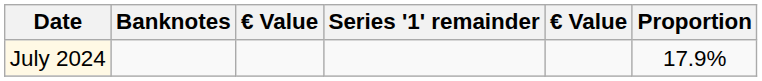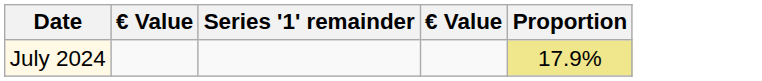 <table class="wikitable" style="border-collapse:collapse">
 <tr>
 <th scope="col">Date</th>
-<th scope="col">Banknotes</th>
 <th scope="col">€ Value</th>
 <th scope="col">Series '1' remainder</th>
 <th scope="col">€ Value</th>
 <th scope="col">Proportion</th>
 </tr>
 <tr align="center">
 <td style="background-color:#FFF9E5;">July 2024</td>
 <td></td>
 <td></td>
 <td></td>
-<td></td>
-<td>17.9%</td>
+<td style="background: khaki;">17.9%</td>
 </tr>
 </table>
